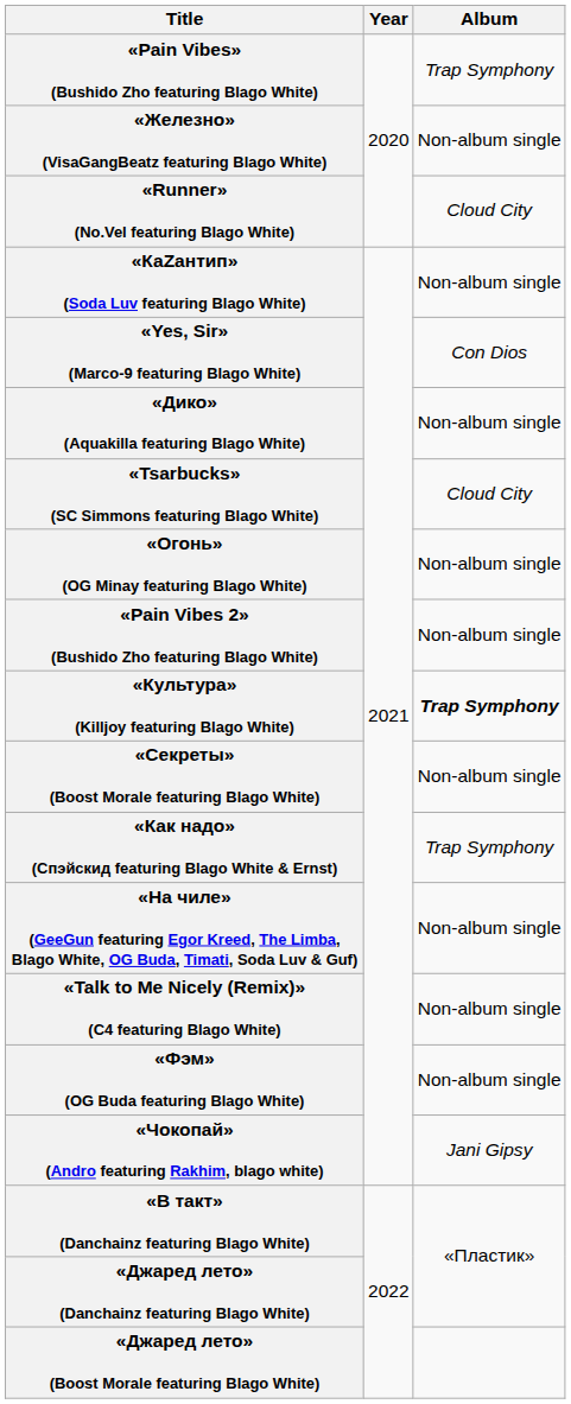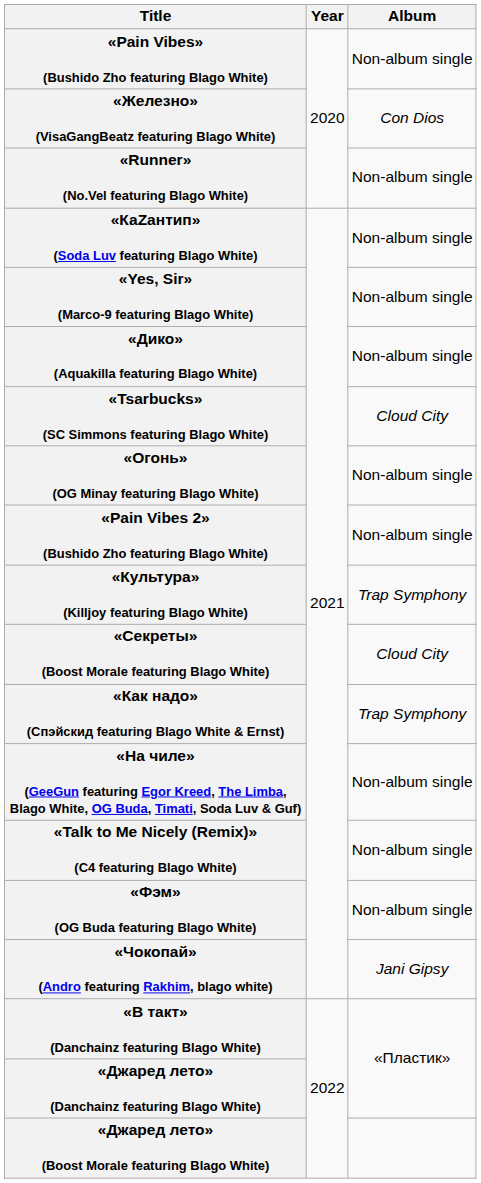 <table class="wikitable plainrowheaders" style="text-align:center;">
 <tr>
 <th scope="col" style="width:19em;">Title</th>
 <th scope="col">Year</th>
 <th scope="col">Album</th>
 </tr>
 <tr>
 <th scope="row">«Pain Vibes»<br><br><small>(Bushido Zho featuring Blago White)</small></th>
 <td rowspan="3">2020</td>
-<td><em>Trap Symphony</em></td>
+<td>Non-album single</td>
 </tr>
 <tr>
 <th scope="row">«Железно»<br><br><small>(VisaGangBeatz featuring Blago White)</small></th>
-<td>Non-album single</td>
+<td><em>Con Dios</em></td>
 </tr>
 <tr>
 <th scope="row">«Runner»<br><br><small>(No.Vel featuring Blago White)</small></th>
-<td><em>Cloud City</em></td>
+<td>Non-album single</td>
 </tr>
 <tr>
 <th scope="row">«КаZантип»<br><br><small>(<a href='#'>Soda Luv</a> featuring Blago White)</small></th>
 <td rowspan="13">2021</td>
 <td>Non-album single</td>
 </tr>
 <tr>
 <th scope="row">«Yes, Sir»<br><br><small>(Marco-9 featuring Blago White)</small></th>
-<td><em>Con Dios</em></td>
+<td>Non-album single</td>
 </tr>
 <tr>
 <th scope="row">«Дико»<br><br><small>(Aquakilla featuring Blago White)</small></th>
 <td>Non-album single</td>
 </tr>
 <tr>
 <th scope="row">«Tsarbucks»<br><br><small>(SC Simmons featuring Blago White)</small></th>
 <td><em>Cloud City</em></td>
 </tr>
 <tr>
 <th scope="row">«Огонь»<br><br><small>(OG Minay featuring Blago White)</small></th>
 <td>Non-album single</td>
 </tr>
 <tr>
 <th scope="row">«Pain Vibes 2»<br><br><small>(Bushido Zho featuring Blago White)</small></th>
 <td>Non-album single</td>
 </tr>
 <tr>
 <th scope="row">«Культура»<br><br><small>(Killjoy featuring Blago White)</small></th>
-<td><strong><em>Trap Symphony</em></strong></td>
+<td><em>Trap Symphony</em></td>
 </tr>
 <tr>
 <th scope="row">«Секреты»<br><br><small>(Boost Morale featuring Blago White)</small></th>
-<td>Non-album single</td>
+<td><em>Cloud City</em></td>
 </tr>
 <tr>
 <th scope="row">«Как надо»<br><br><small>(Спэйскид featuring Blago White & Ernst)</small></th>
 <td><em>Trap Symphony</em></td>
 </tr>
 <tr>
 <th scope="row">«На чиле»<br><br><small>(<a href='#'>GeeGun</a> featuring <a href='#'>Egor Kreed</a>, <a href='#'>The Limba</a>, Blago White, <a href='#'>OG Buda</a>, <a href='#'>Timati</a>, Soda Luv & Guf)</small></th>
 <td>Non-album single</td>
 </tr>
 <tr>
 <th scope="row">«Talk to Me Nicely (Remix)»<br><br><small>(C4 featuring Blago White)</small></th>
 <td>Non-album single</td>
 </tr>
 <tr>
 <th scope="row">«Фэм»<br><br><small>(OG Buda featuring Blago White)</small></th>
 <td>Non-album single</td>
 </tr>
 <tr>
 <th scope="row">«Чокопай»<br><br><small>(<a href='#'>Andro</a> featuring <a href='#'>Rakhim</a>, blago white)</small></th>
 <td><em>Jani Gipsy</em></td>
 </tr>
 <tr>
 <th scope="row">«В такт»<br><br><small>(Danchainz featuring Blago White)</small></th>
 <td rowspan="3">2022</td>
 <td rowspan="2">«Пластик»</td>
 </tr>
 <tr>
 <th>«Джаред лето»<br><br><small>(Danchainz featuring Blago White)</small></th>
 </tr>
 <tr>
 <th>«Джаред лето»<br><br><small>(Boost Morale featuring Blago White)</small></th>
 <td></td>
 </tr>
 </table>
